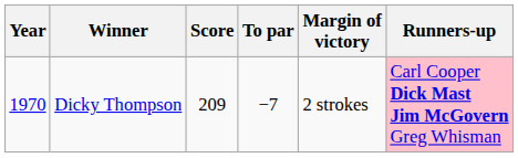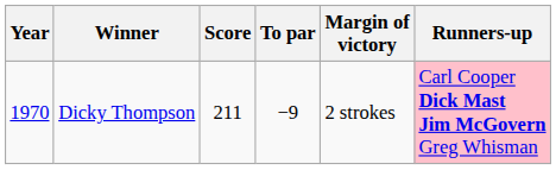 <table class="wikitable" style="font-size:95%">
 <tr>
 <th>Year</th>
 <th>Winner</th>
 <th>Score</th>
 <th>To par</th>
 <th>Margin of<br>victory</th>
 <th>Runners-up</th>
 </tr>
 <tr>
 <td><a href='#'>1970</a></td>
 <td> <a href='#'>Dicky Thompson</a></td>
-<td align=center>209</td>
-<td align=center>−7</td>
+<td align=center>211</td>
+<td align=center>−9</td>
 <td>2 strokes</td>
 <td style="background: pink;"> <a href='#'>Carl Cooper</a><br> <strong><a href='#'>Dick Mast</a></strong><br> <strong><a href='#'>Jim McGovern</a></strong><br> <a href='#'>Greg Whisman</a></td>
 </tr>
 </table>
